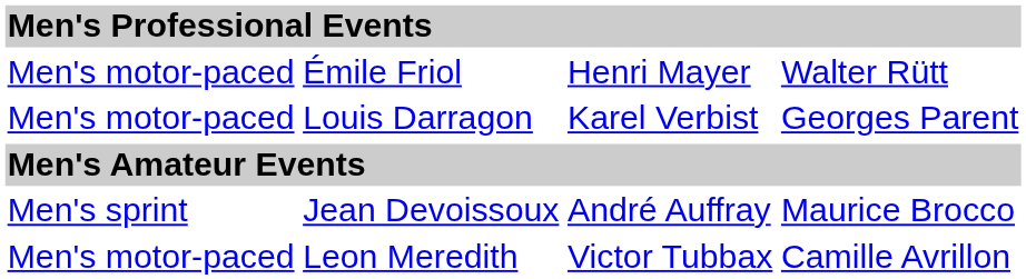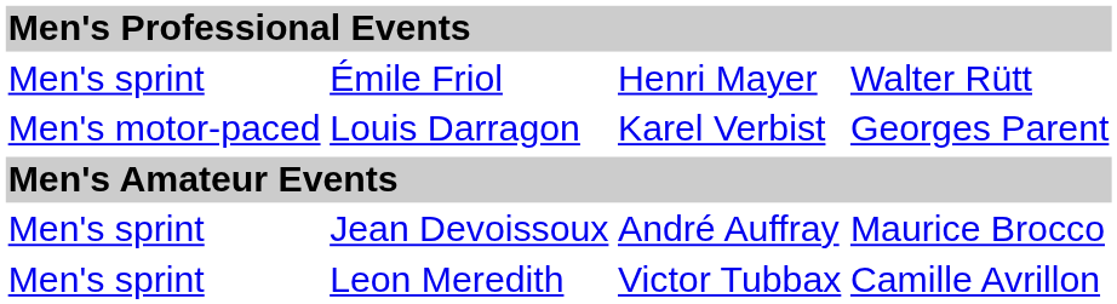 <table>
 <tr bgcolor="#cccccc">
 <td colspan=7><strong>Men's Professional Events</strong></td>
 </tr>
 <tr>
-<td><a href='#'>Men's motor-paced</a><br></td>
+<td><a href='#'>Men's sprint</a> <br></td>
 <td><a href='#'>Émile Friol</a><br></td>
 <td><a href='#'>Henri Mayer</a><br></td>
 <td><a href='#'>Walter Rütt</a><br></td>
 </tr>
 <tr>
 <td><a href='#'>Men's motor-paced</a><br></td>
 <td><a href='#'>Louis Darragon</a><br></td>
 <td><a href='#'>Karel Verbist</a><br></td>
 <td><a href='#'>Georges Parent</a><br></td>
 </tr>
 <tr bgcolor="#cccccc">
 <td colspan=7><strong>Men's Amateur Events</strong></td>
 </tr>
 <tr>
 <td><a href='#'>Men's sprint</a> <br></td>
 <td><a href='#'>Jean Devoissoux</a><br></td>
 <td><a href='#'>André Auffray</a> <br></td>
 <td><a href='#'>Maurice Brocco</a><br></td>
 </tr>
 <tr>
-<td><a href='#'>Men's motor-paced</a><br></td>
+<td><a href='#'>Men's sprint</a> <br></td>
 <td><a href='#'>Leon Meredith</a><br></td>
 <td><a href='#'>Victor Tubbax</a><br></td>
 <td><a href='#'>Camille Avrillon</a> <br></td>
 </tr>
 </table>
